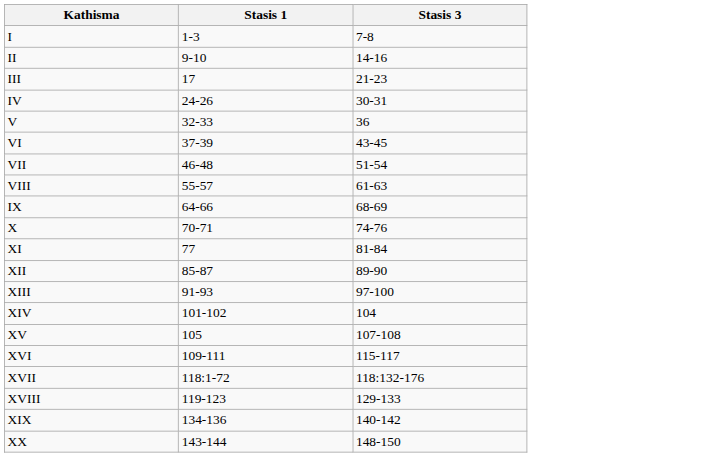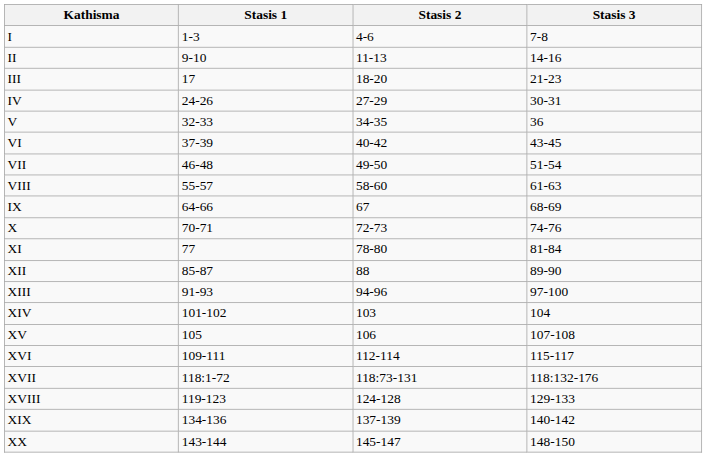 <table class="wikitable" align="center">
 <tr>
 <th width="200">Kathisma</th>
 <th width="200">Stasis 1</th>
+<th width="200">Stasis 2</th>
 <th width="200">Stasis 3</th>
 </tr>
 <tr>
 <td>I</td>
 <td>1-3</td>
+<td>4-6</td>
 <td>7-8</td>
 </tr>
 <tr>
 <td>II</td>
 <td>9-10</td>
+<td>11-13</td>
 <td>14-16</td>
 </tr>
 <tr>
 <td>III</td>
 <td>17</td>
+<td>18-20</td>
 <td>21-23</td>
 </tr>
 <tr>
 <td>IV</td>
 <td>24-26</td>
+<td>27-29</td>
 <td>30-31</td>
 </tr>
 <tr>
 <td>V</td>
 <td>32-33</td>
+<td>34-35</td>
 <td>36</td>
 </tr>
 <tr>
 <td>VI</td>
 <td>37-39</td>
+<td>40-42</td>
 <td>43-45</td>
 </tr>
 <tr>
 <td>VII</td>
 <td>46-48</td>
+<td>49-50</td>
 <td>51-54</td>
 </tr>
 <tr>
 <td>VIII</td>
 <td>55-57</td>
+<td>58-60</td>
 <td>61-63</td>
 </tr>
 <tr>
 <td>IX</td>
 <td>64-66</td>
+<td>67</td>
 <td>68-69</td>
 </tr>
 <tr>
 <td>X</td>
 <td>70-71</td>
+<td>72-73</td>
 <td>74-76</td>
 </tr>
 <tr>
 <td>XI</td>
 <td>77</td>
+<td>78-80</td>
 <td>81-84</td>
 </tr>
 <tr>
 <td>XII</td>
 <td>85-87</td>
+<td>88</td>
 <td>89-90</td>
 </tr>
 <tr>
 <td>XIII</td>
 <td>91-93</td>
+<td>94-96</td>
 <td>97-100</td>
 </tr>
 <tr>
 <td>XIV</td>
 <td>101-102</td>
+<td>103</td>
 <td>104</td>
 </tr>
 <tr>
 <td>XV</td>
 <td>105</td>
+<td>106</td>
 <td>107-108</td>
 </tr>
 <tr>
 <td>XVI</td>
 <td>109-111</td>
+<td>112-114</td>
 <td>115-117</td>
 </tr>
 <tr>
 <td>XVII</td>
 <td>118:1-72</td>
+<td>118:73-131</td>
 <td>118:132-176</td>
 </tr>
 <tr>
 <td>XVIII</td>
 <td>119-123</td>
+<td>124-128</td>
 <td>129-133</td>
 </tr>
 <tr>
 <td>XIX</td>
 <td>134-136</td>
+<td>137-139</td>
 <td>140-142</td>
 </tr>
 <tr>
 <td>XX</td>
 <td>143-144</td>
+<td>145-147</td>
 <td>148-150</td>
 </tr>
 </table>
